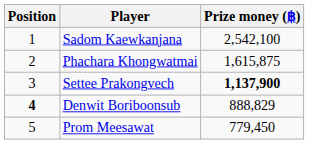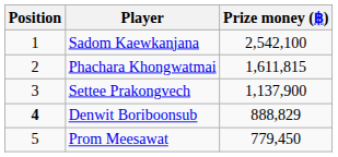 <table class=wikitable>
 <tr>
 <th>Position</th>
 <th>Player</th>
 <th>Prize money (<a href='#'>฿</a>)</th>
 </tr>
 <tr>
 <td align=center>1</td>
 <td> <a href='#'>Sadom Kaewkanjana</a></td>
 <td align=center>2,542,100</td>
 </tr>
 <tr>
 <td align=center>2</td>
 <td> <a href='#'>Phachara Khongwatmai</a></td>
-<td align=center>1,615,875</td>
+<td align=center>1,611,815</td>
 </tr>
 <tr>
 <td align=center>3</td>
 <td> <a href='#'>Settee Prakongvech</a></td>
-<td align=center><strong>1,137,900</strong></td>
+<td align=center>1,137,900</td>
 </tr>
 <tr>
 <td align=center><strong>4</strong></td>
 <td> <a href='#'>Denwit Boriboonsub</a></td>
 <td align=center>888,829</td>
 </tr>
 <tr>
 <td align=center>5</td>
 <td> <a href='#'>Prom Meesawat</a></td>
 <td align=center>779,450</td>
 </tr>
 </table>
